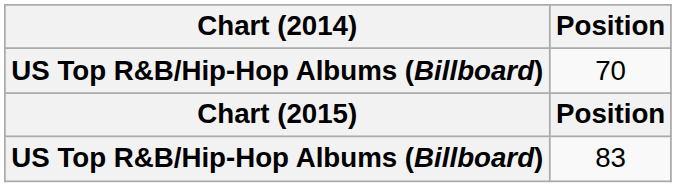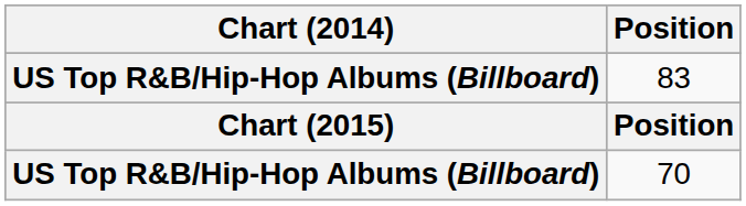 <table class="wikitable plainrowheaders" style="text-align:center">
 <tr>
 <th>Chart (2014)</th>
 <th>Position</th>
 </tr>
 <tr>
 <th scope="row">US Top R&B/Hip-Hop Albums (<em>Billboard</em>)</th>
-<td>70</td>
+<td>83</td>
 </tr>
 <tr>
 <th>Chart (2015)</th>
 <th>Position</th>
 </tr>
 <tr>
 <th scope="row">US Top R&B/Hip-Hop Albums (<em>Billboard</em>)</th>
-<td>83</td>
+<td>70</td>
 </tr>
 </table>
